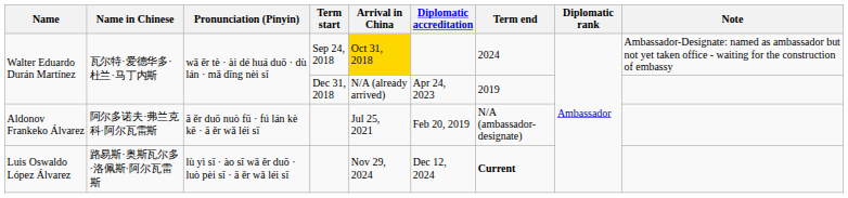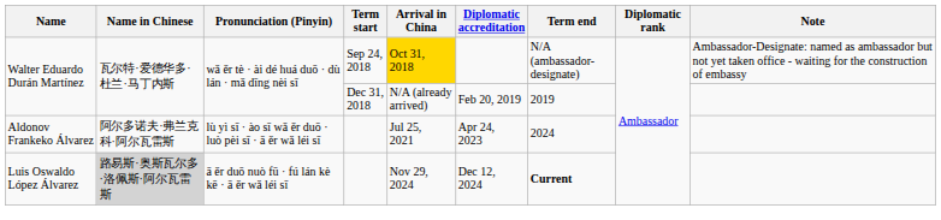 <table class="wikitable">
 <tr>
 <th>Name</th>
 <th>Name in Chinese</th>
 <th>Pronunciation (Pinyin)</th>
 <th>Term start</th>
 <th>Arrival in China</th>
 <th><a href='#'>Diplomatic<br>accreditation</a></th>
 <th>Term end</th>
 <th>Diplomatic rank</th>
 <th>Note</th>
 </tr>
 <tr>
 <td rowspan="2">Walter Eduardo Durán Martínez</td>
 <td rowspan="2">瓦尔特·爱德华多·杜兰·马丁内斯</td>
 <td rowspan="2">wǎ ěr tè · ài dé huá duō · dù lán · mǎ dīng nèi sī</td>
 <td>Sep 24,<br>2018</td>
 <td style="background: gold;">Oct 31,<br>2018</td>
 <td></td>
-<td>2024</td>
+<td>N/A<br>(ambassador-designate)</td>
 <td rowspan="4"><a href='#'>Ambassador</a></td>
 <td>Ambassador-Designate: named as ambassador but not yet taken office - waiting for the construction of embassy</td>
 </tr>
 <tr>
 <td>Dec 31,<br>2018</td>
 <td>N/A (already arrived)</td>
-<td>Apr 24,<br>2023</td>
+<td>Feb 20, 2019</td>
 <td>2019</td>
 <td></td>
 </tr>
 <tr>
 <td>Aldonov Frankeko Álvarez</td>
 <td>阿尔多诺夫·弗兰克科·阿尔瓦雷斯</td>
-<td>ā ěr duō nuò fū · fú lán kè kē · ā ěr wǎ léi sī</td>
+<td>lù yì sī · ào sī wǎ ěr duō · luò pèi sī · ā ěr wǎ léi sī</td>
 <td></td>
 <td>Jul 25,<br>2021</td>
-<td>Feb 20, 2019</td>
-<td>N/A<br>(ambassador-designate)</td>
+<td>Apr 24,<br>2023</td>
+<td>2024</td>
 <td></td>
 </tr>
 <tr>
 <td>Luis Oswaldo López Álvarez</td>
-<td>路易斯·奥斯瓦尔多·洛佩斯·阿尔瓦雷斯</td>
-<td>lù yì sī · ào sī wǎ ěr duō · luò pèi sī · ā ěr wǎ léi sī</td>
+<td style="background: lightgrey;">路易斯·奥斯瓦尔多·洛佩斯·阿尔瓦雷斯</td>
+<td>ā ěr duō nuò fū · fú lán kè kē · ā ěr wǎ léi sī</td>
 <td></td>
 <td>Nov 29,<br>2024</td>
 <td>Dec 12,<br>2024</td>
 <td><strong>Current</strong></td>
 <td></td>
 </tr>
 </table>
